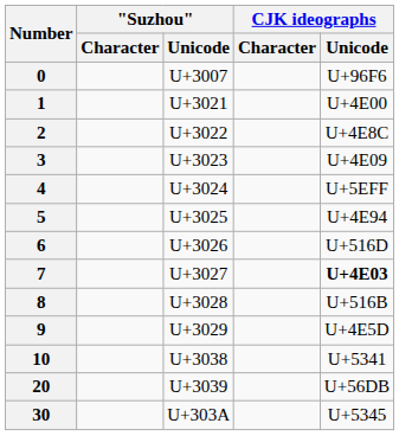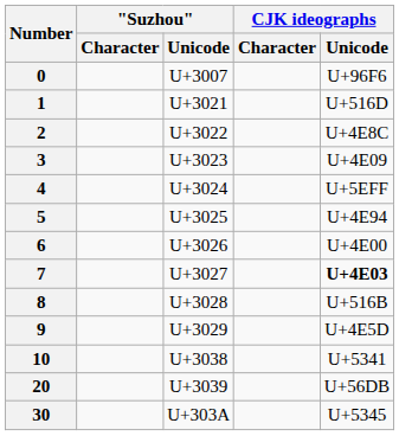 <table class="wikitable" border="1" style="text-align:center">
 <tr>
 <th rowspan="2">Number</th>
 <th colspan="2">"Suzhou"</th>
 <th colspan="2"><a href='#'>CJK ideographs</a></th>
 </tr>
 <tr>
 <th>Character</th>
 <th>Unicode</th>
 <th>Character</th>
 <th>Unicode</th>
 </tr>
 <tr>
 <th>0</th>
 <td><span></span></td>
 <td>U+3007</td>
 <td><span></span></td>
 <td>U+96F6</td>
 </tr>
 <tr>
 <th>1</th>
 <td><span></span></td>
 <td>U+3021</td>
 <td><span></span></td>
-<td>U+4E00</td>
+<td>U+516D</td>
 </tr>
 <tr>
 <th>2</th>
 <td><span></span></td>
 <td>U+3022</td>
 <td><span></span></td>
 <td>U+4E8C</td>
 </tr>
 <tr>
 <th>3</th>
 <td><span></span></td>
 <td>U+3023</td>
 <td><span></span></td>
 <td>U+4E09</td>
 </tr>
 <tr>
 <th>4</th>
 <td><span></span></td>
 <td>U+3024</td>
 <td><span></span></td>
 <td>U+5EFF</td>
 </tr>
 <tr>
 <th>5</th>
 <td><span></span></td>
 <td>U+3025</td>
 <td><span></span></td>
 <td>U+4E94</td>
 </tr>
 <tr>
 <th>6</th>
 <td><span></span></td>
 <td>U+3026</td>
 <td><span></span></td>
-<td>U+516D</td>
+<td>U+4E00</td>
 </tr>
 <tr>
 <th>7</th>
 <td><span></span></td>
 <td>U+3027</td>
 <td><span></span></td>
 <td><strong>U+4E03</strong></td>
 </tr>
 <tr>
 <th>8</th>
 <td><span></span></td>
 <td>U+3028</td>
 <td><span></span></td>
 <td>U+516B</td>
 </tr>
 <tr>
 <th>9</th>
 <td><span></span></td>
 <td>U+3029</td>
 <td><span></span></td>
 <td>U+4E5D</td>
 </tr>
 <tr>
 <th>10</th>
 <td><span></span></td>
 <td>U+3038</td>
 <td><span></span></td>
 <td>U+5341</td>
 </tr>
 <tr>
 <th>20</th>
 <td><span></span></td>
 <td>U+3039</td>
 <td><span></span></td>
 <td>U+56DB</td>
 </tr>
 <tr>
 <th>30</th>
 <td><span></span></td>
 <td>U+303A</td>
 <td><span></span></td>
 <td>U+5345</td>
 </tr>
 </table>
